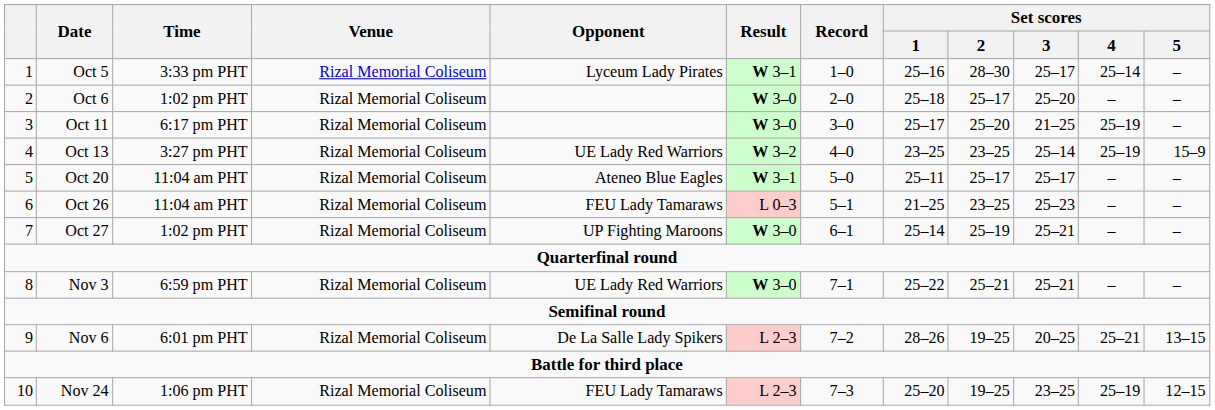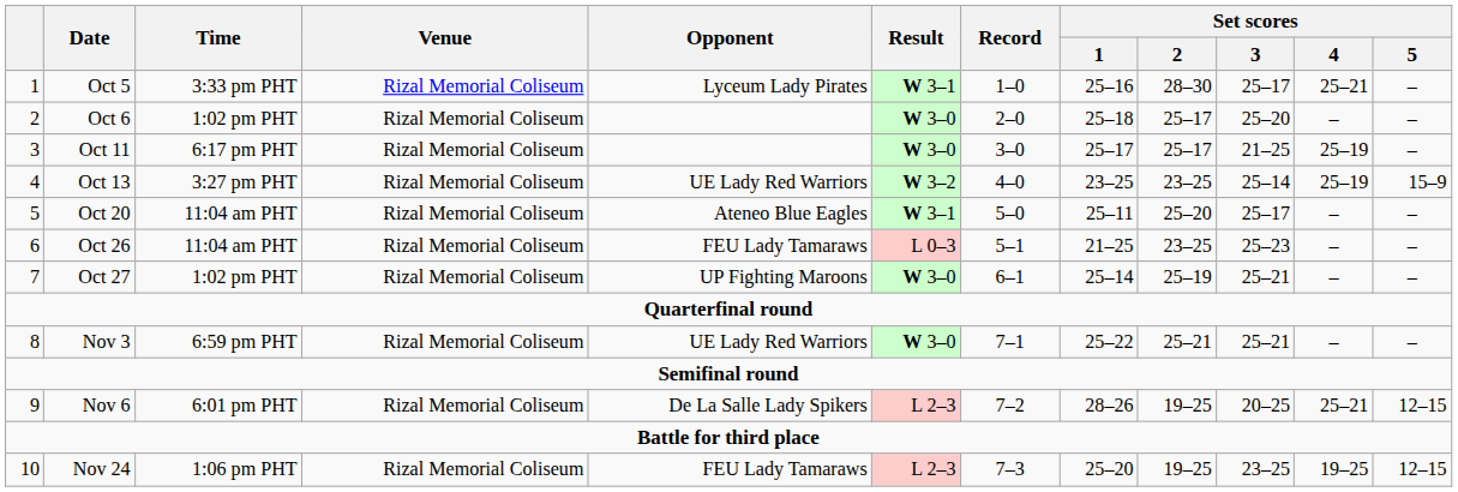 <table class=wikitable width=90%>
 <tr text-align:center>
 <th rowspan=2></th>
 <th rowspan=2>Date</th>
 <th rowspan=2>Time</th>
 <th rowspan=2>Venue</th>
 <th rowspan=2>Opponent</th>
 <th rowspan=2>Result</th>
 <th rowspan=2>Record</th>
 <th colspan=5>Set scores</th>
 </tr>
 <tr>
 <th>1</th>
 <th>2</th>
 <th>3</th>
 <th>4</th>
 <th>5</th>
 </tr>
 <tr align=right style=font-size:95%>
 <td>1</td>
 <td>Oct 5</td>
 <td>3:33 pm PHT</td>
 <td><a href='#'>Rizal Memorial Coliseum</a></td>
 <td>Lyceum Lady Pirates</td>
 <td bgcolor=#ccffcc><strong>W</strong> 3–1</td>
 <td align=center>1–0</td>
 <td>25–16</td>
 <td>28–30</td>
 <td>25–17</td>
-<td>25–14</td>
+<td>25–21</td>
 <td align=center>–</td>
 </tr>
 <tr align=right style=font-size:95%>
 <td>2</td>
 <td>Oct 6</td>
 <td>1:02 pm PHT</td>
 <td>Rizal Memorial Coliseum</td>
 <td></td>
 <td bgcolor=#ccffcc><strong>W</strong> 3–0</td>
 <td align=center>2–0</td>
 <td>25–18</td>
 <td>25–17</td>
 <td>25–20</td>
 <td align=center>–</td>
 <td align=center>–</td>
 </tr>
 <tr align=right style=font-size:95%>
 <td>3</td>
 <td>Oct 11</td>
 <td>6:17 pm PHT</td>
 <td>Rizal Memorial Coliseum</td>
 <td></td>
 <td bgcolor=#ccffcc><strong>W</strong> 3–0</td>
 <td align=center>3–0</td>
 <td>25–17</td>
-<td>25–20</td>
+<td>25–17</td>
 <td>21–25</td>
 <td>25–19</td>
 <td align=center>–</td>
 </tr>
 <tr align=right style=font-size:95%>
 <td>4</td>
 <td>Oct 13</td>
 <td>3:27 pm PHT</td>
 <td>Rizal Memorial Coliseum</td>
 <td>UE Lady Red Warriors</td>
 <td bgcolor=#ccffcc><strong>W</strong> 3–2</td>
 <td align=center>4–0</td>
 <td>23–25</td>
 <td>23–25</td>
 <td>25–14</td>
 <td>25–19</td>
 <td>15–9</td>
 </tr>
 <tr align=right style=font-size:95%>
 <td>5</td>
 <td>Oct 20</td>
 <td>11:04 am PHT</td>
 <td>Rizal Memorial Coliseum</td>
 <td>Ateneo Blue Eagles</td>
 <td bgcolor=#ccffcc><strong>W</strong> 3–1</td>
 <td align=center>5–0</td>
 <td>25–11</td>
-<td>25–17</td>
+<td>25–20</td>
 <td>25–17</td>
 <td align=center>–</td>
 <td align=center>–</td>
 </tr>
 <tr align=right style=font-size:95%>
 <td>6</td>
 <td>Oct 26</td>
 <td>11:04 am PHT</td>
 <td>Rizal Memorial Coliseum</td>
 <td>FEU Lady Tamaraws</td>
 <td bgcolor=#ffcccc>L 0–3</td>
 <td align=center>5–1</td>
 <td>21–25</td>
 <td>23–25</td>
 <td>25–23</td>
 <td align=center>–</td>
 <td align=center>–</td>
 </tr>
 <tr align=right style=font-size:95%>
 <td>7</td>
 <td>Oct 27</td>
 <td>1:02 pm PHT</td>
 <td>Rizal Memorial Coliseum</td>
 <td>UP Fighting Maroons</td>
 <td bgcolor=#ccffcc><strong>W</strong> 3–0</td>
 <td align=center>6–1</td>
 <td>25–14</td>
 <td>25–19</td>
 <td>25–21</td>
 <td align=center>–</td>
 <td align=center>–</td>
 </tr>
 <tr align=center>
 <td colspan=12><strong>Quarterfinal round</strong></td>
 </tr>
 <tr align=right style=font-size:95%>
 <td>8</td>
 <td>Nov 3</td>
 <td>6:59 pm PHT</td>
 <td>Rizal Memorial Coliseum</td>
 <td>UE Lady Red Warriors</td>
 <td bgcolor=#ccffcc><strong>W</strong> 3–0</td>
 <td align=center>7–1</td>
 <td>25–22</td>
 <td>25–21</td>
 <td>25–21</td>
 <td align=center>–</td>
 <td align=center>–</td>
 </tr>
 <tr align=center>
 <td colspan=12><strong>Semifinal round</strong></td>
 </tr>
 <tr align=right style=font-size:95%>
 <td>9</td>
 <td>Nov 6</td>
 <td>6:01 pm PHT</td>
 <td>Rizal Memorial Coliseum</td>
 <td>De La Salle Lady Spikers</td>
 <td bgcolor=#ffcccc>L 2–3</td>
 <td align=center>7–2</td>
 <td>28–26</td>
 <td>19–25</td>
 <td>20–25</td>
 <td>25–21</td>
-<td>13–15</td>
+<td>12–15</td>
 </tr>
 <tr align=center>
 <td colspan=12><strong>Battle for third place</strong></td>
 </tr>
 <tr align=right style=font-size:95%>
 <td>10</td>
 <td>Nov 24</td>
 <td>1:06 pm PHT</td>
 <td>Rizal Memorial Coliseum</td>
 <td>FEU Lady Tamaraws</td>
 <td bgcolor=#ffcccc>L 2–3</td>
 <td align=center>7–3</td>
 <td>25–20</td>
 <td>19–25</td>
 <td>23–25</td>
-<td>25–19</td>
+<td>19–25</td>
 <td>12–15</td>
 </tr>
 </table>
